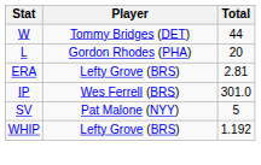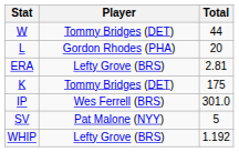 <table class="wikitable" style="text-align:center;">
 <tr>
 <th style="width:15%;">Stat</th>
 <th>Player</th>
 <th style="width:15%;">Total</th>
 </tr>
 <tr>
 <td><a href='#'>W</a></td>
 <td><a href='#'>Tommy Bridges</a> (<a href='#'>DET</a>)</td>
 <td>44</td>
 </tr>
 <tr>
 <td><a href='#'>L</a></td>
 <td><a href='#'>Gordon Rhodes</a> (<a href='#'>PHA</a>)</td>
 <td>20</td>
 </tr>
 <tr>
 <td><a href='#'>ERA</a></td>
 <td><a href='#'>Lefty Grove</a> (<a href='#'>BRS</a>)</td>
 <td>2.81</td>
 </tr>
 <tr>
+<td><a href='#'>K</a></td>
+<td><a href='#'>Tommy Bridges</a> (<a href='#'>DET</a>)</td>
+<td>175</td>
+</tr>
+<tr>
 <td><a href='#'>IP</a></td>
 <td><a href='#'>Wes Ferrell</a> (<a href='#'>BRS</a>)</td>
 <td>301.0</td>
 </tr>
 <tr>
 <td><a href='#'>SV</a></td>
 <td><a href='#'>Pat Malone</a> (<a href='#'>NYY</a>)</td>
 <td>5</td>
 </tr>
 <tr>
 <td><a href='#'>WHIP</a></td>
 <td><a href='#'>Lefty Grove</a> (<a href='#'>BRS</a>)</td>
 <td>1.192</td>
 </tr>
 </table>
